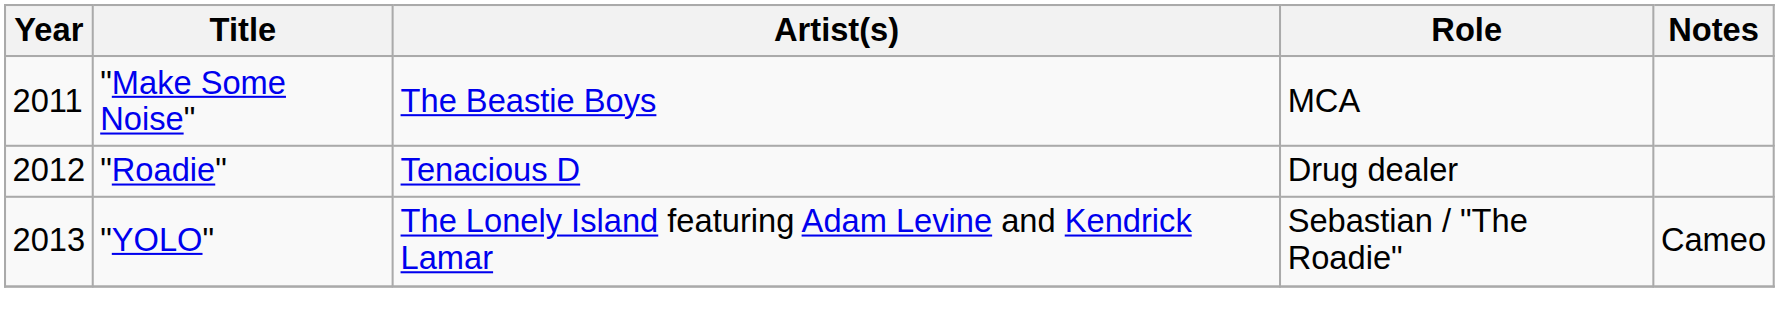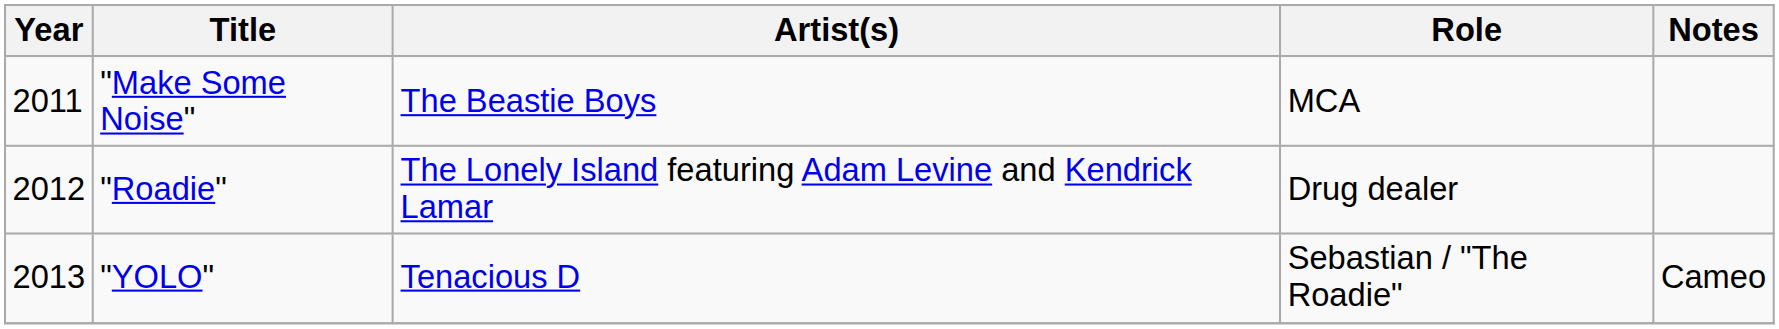 <table class="wikitable sortable">
 <tr>
 <th>Year</th>
 <th>Title</th>
 <th>Artist(s)</th>
 <th>Role</th>
 <th>Notes</th>
 </tr>
 <tr>
 <td>2011</td>
 <td>"<a href='#'>Make Some Noise</a>"</td>
 <td><a href='#'>The Beastie Boys</a></td>
 <td>MCA</td>
 <td></td>
 </tr>
 <tr>
 <td>2012</td>
 <td>"<a href='#'>Roadie</a>"</td>
-<td><a href='#'>Tenacious D</a></td>
+<td><a href='#'>The Lonely Island</a> featuring <a href='#'>Adam Levine</a> and <a href='#'>Kendrick Lamar</a></td>
 <td>Drug dealer</td>
 <td></td>
 </tr>
 <tr>
 <td>2013</td>
 <td>"<a href='#'>YOLO</a>"</td>
-<td><a href='#'>The Lonely Island</a> featuring <a href='#'>Adam Levine</a> and <a href='#'>Kendrick Lamar</a></td>
+<td><a href='#'>Tenacious D</a></td>
 <td>Sebastian / "The Roadie"</td>
 <td>Cameo</td>
 </tr>
 <tr>
 </tr>
 </table>
